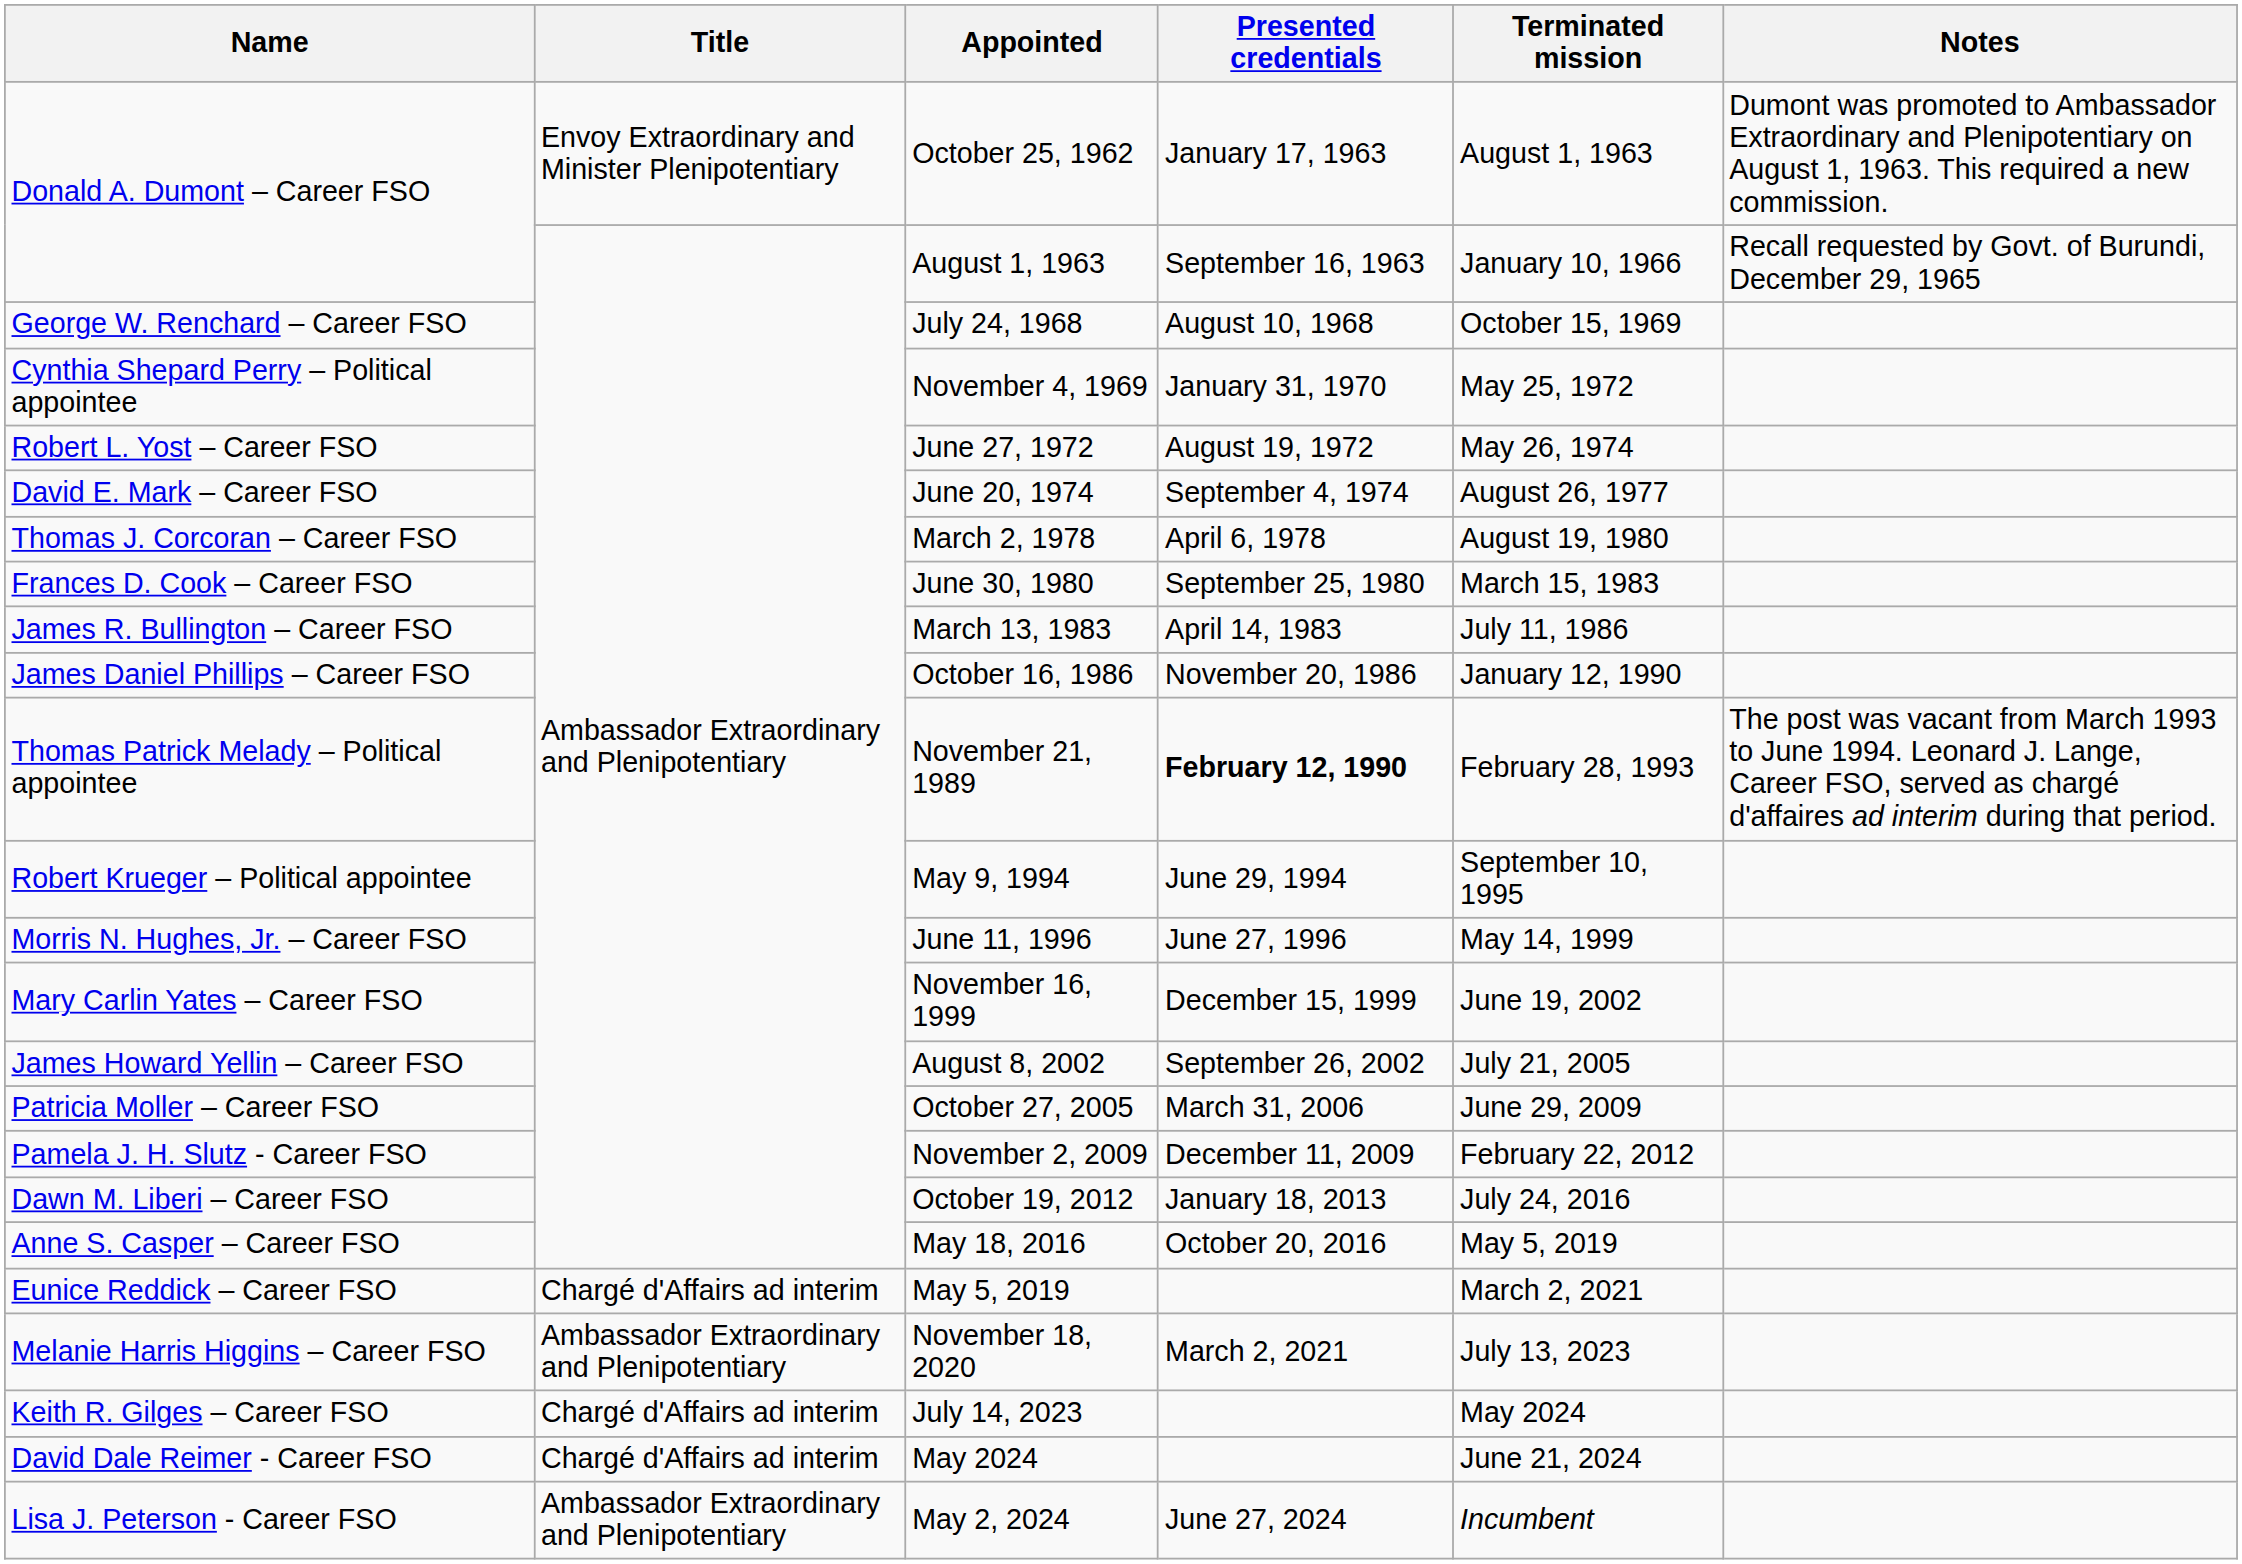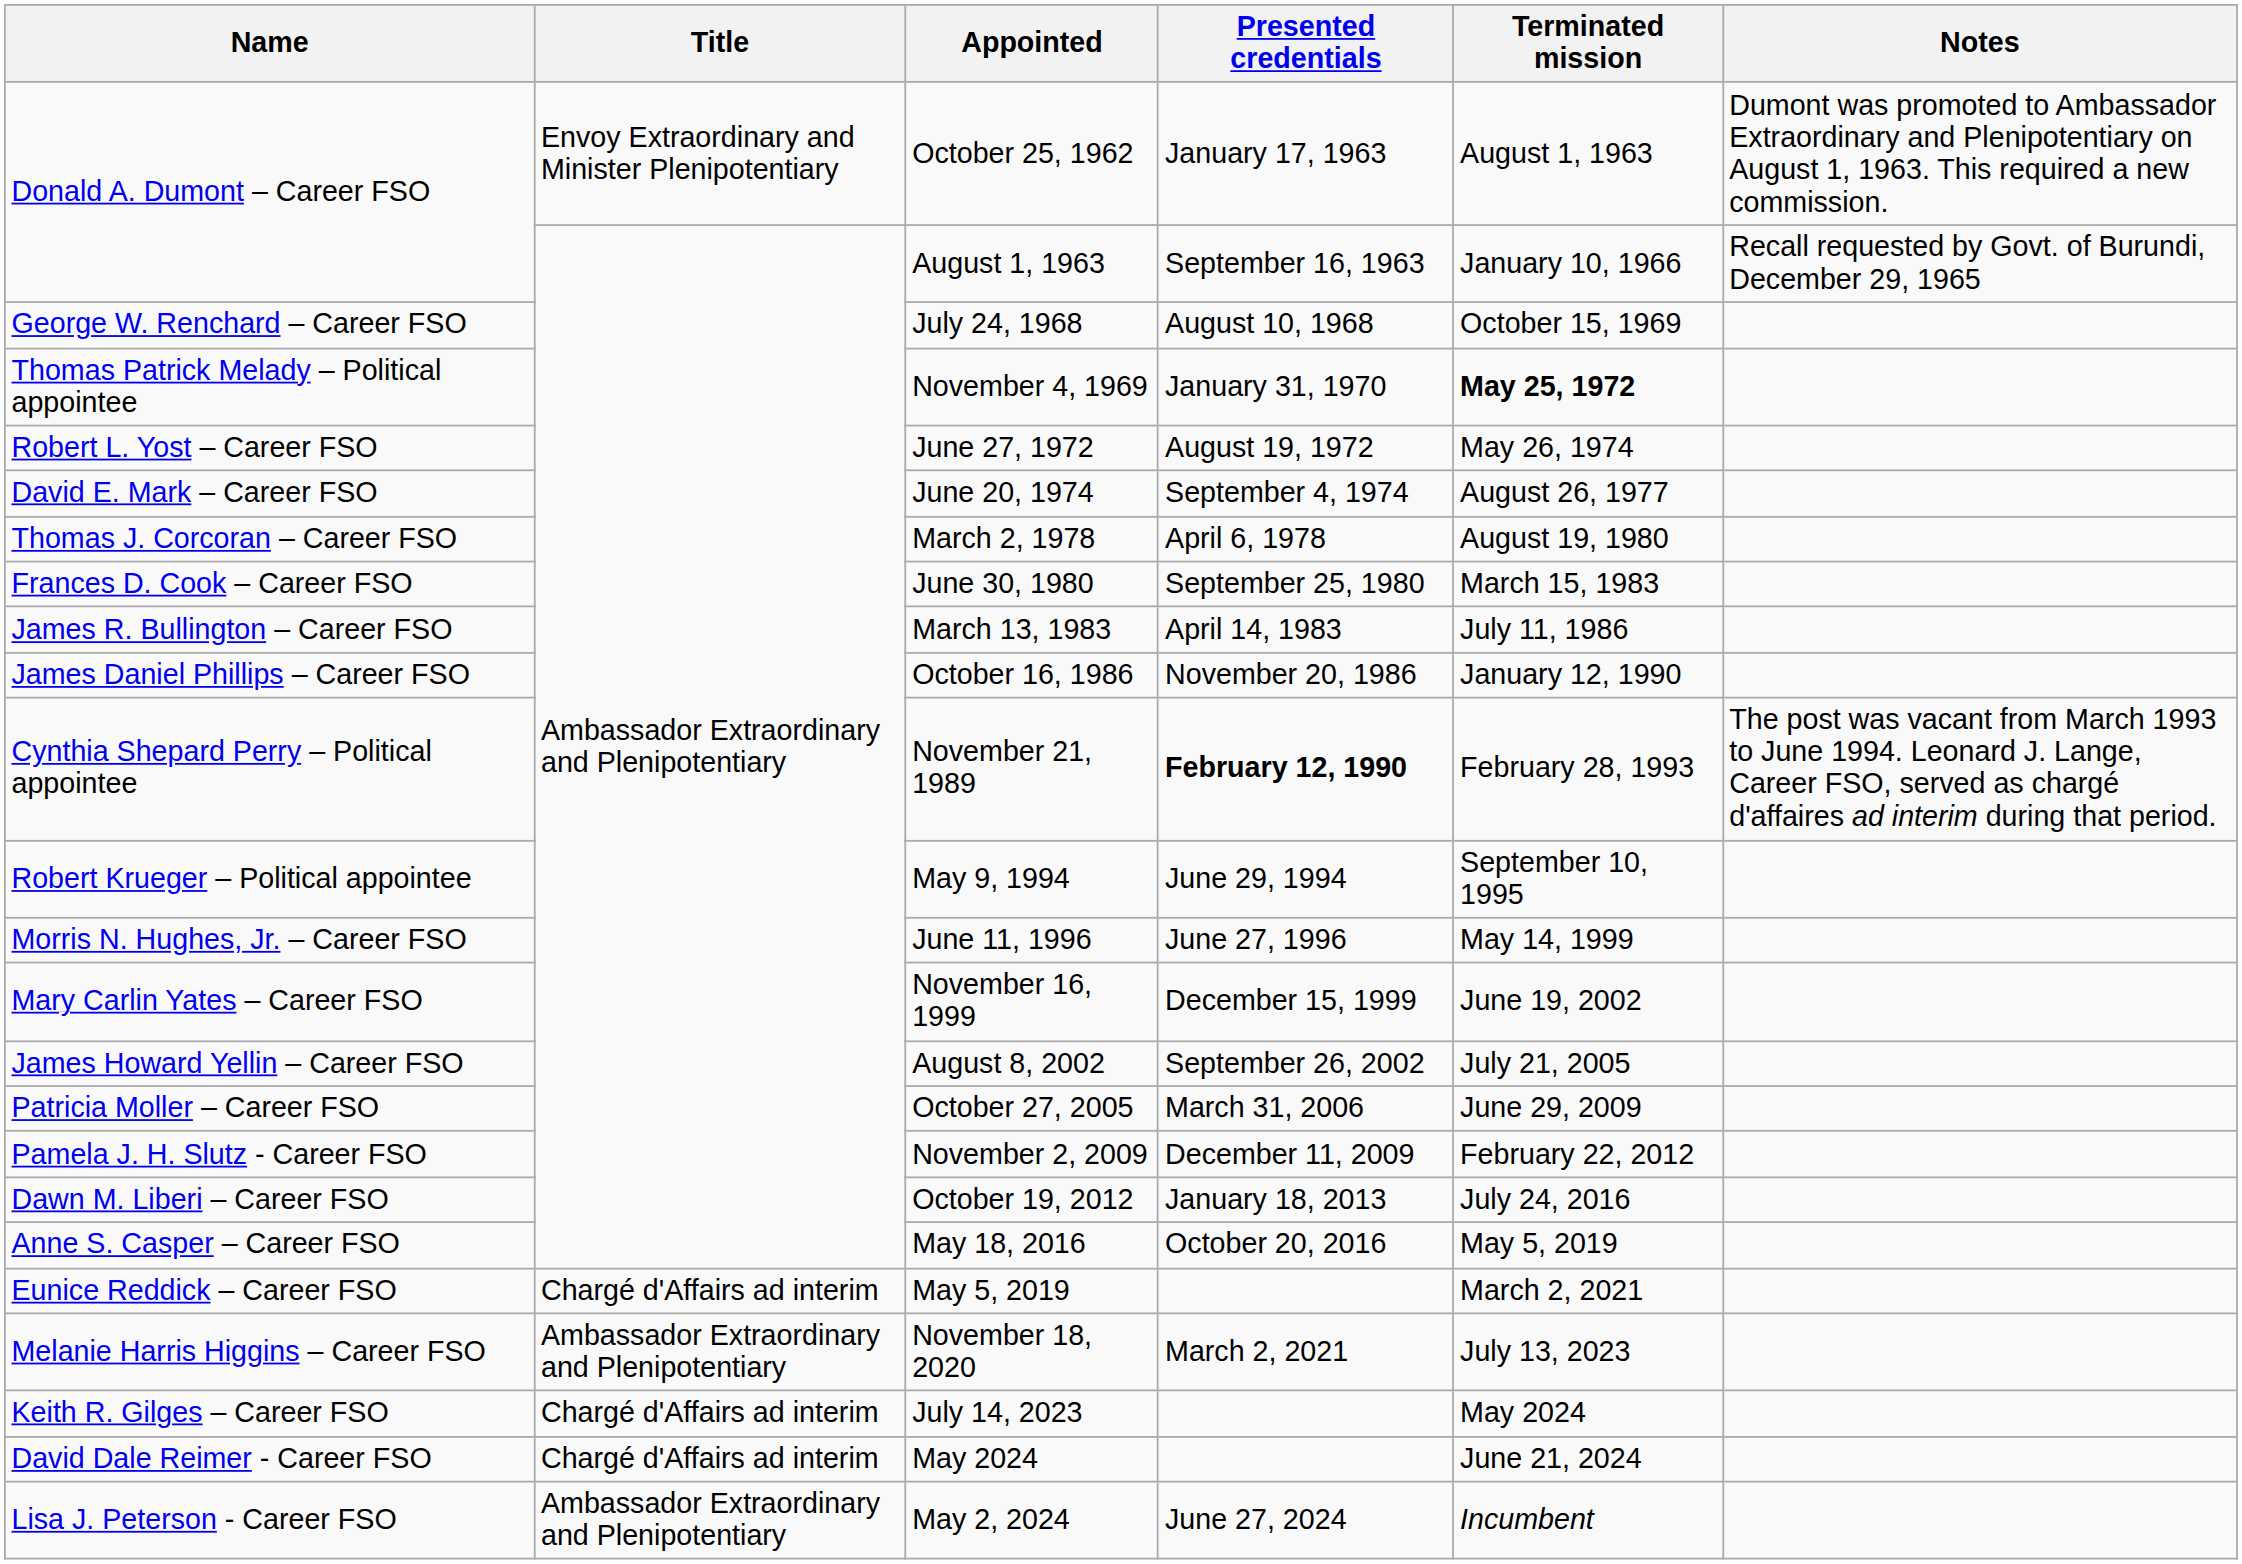 <table class="wikitable">
 <tr>
 <th>Name</th>
 <th style="width: 200px;">Title</th>
 <th>Appointed</th>
 <th><a href='#'>Presented credentials</a></th>
 <th>Terminated mission</th>
 <th style="width: 280px;">Notes</th>
 </tr>
 <tr>
 <td rowspan="2"><a href='#'>Donald A. Dumont</a> – Career FSO</td>
 <td>Envoy Extraordinary and Minister Plenipotentiary</td>
 <td>October 25, 1962</td>
 <td>January 17, 1963</td>
 <td>August 1, 1963</td>
 <td>Dumont was promoted to Ambassador Extraordinary and Plenipotentiary on August 1, 1963. This required a new commission.</td>
 </tr>
 <tr>
 <td rowspan="18">Ambassador Extraordinary and Plenipotentiary</td>
 <td>August 1, 1963</td>
 <td>September 16, 1963</td>
 <td>January 10, 1966</td>
 <td>Recall requested by Govt. of Burundi, December 29, 1965</td>
 </tr>
 <tr>
 <td><a href='#'>George W. Renchard</a> – Career FSO</td>
 <td>July 24, 1968</td>
 <td>August 10, 1968</td>
 <td>October 15, 1969</td>
 <td></td>
 </tr>
 <tr>
-<td><a href='#'>Cynthia Shepard Perry</a> – Political appointee</td>
+<td><a href='#'>Thomas Patrick Melady</a> – Political appointee</td>
 <td>November 4, 1969</td>
 <td>January 31, 1970</td>
-<td>May 25, 1972</td>
+<td><strong>May 25, 1972</strong></td>
 <td></td>
 </tr>
 <tr>
 <td><a href='#'>Robert L. Yost</a> – Career FSO</td>
 <td>June 27, 1972</td>
 <td>August 19, 1972</td>
 <td>May 26, 1974</td>
 <td></td>
 </tr>
 <tr>
 <td><a href='#'>David E. Mark</a> – Career FSO</td>
 <td>June 20, 1974</td>
 <td>September 4, 1974</td>
 <td>August 26, 1977</td>
 <td></td>
 </tr>
 <tr>
 <td><a href='#'>Thomas J. Corcoran</a> – Career FSO</td>
 <td>March 2, 1978</td>
 <td>April 6, 1978</td>
 <td>August 19, 1980</td>
 <td></td>
 </tr>
 <tr>
 <td><a href='#'>Frances D. Cook</a> – Career FSO</td>
 <td>June 30, 1980</td>
 <td>September 25, 1980</td>
 <td>March 15, 1983</td>
 <td></td>
 </tr>
 <tr>
 <td><a href='#'>James R. Bullington</a> – Career FSO</td>
 <td>March 13, 1983</td>
 <td>April 14, 1983</td>
 <td>July 11, 1986</td>
 <td></td>
 </tr>
 <tr>
 <td><a href='#'>James Daniel Phillips</a> – Career FSO</td>
 <td>October 16, 1986</td>
 <td>November 20, 1986</td>
 <td>January 12, 1990</td>
 <td></td>
 </tr>
 <tr>
-<td><a href='#'>Thomas Patrick Melady</a> – Political appointee</td>
+<td><a href='#'>Cynthia Shepard Perry</a> – Political appointee</td>
 <td>November 21, 1989</td>
 <td><strong>February 12, 1990</strong></td>
 <td>February 28, 1993</td>
 <td>The post was vacant from March 1993 to June 1994. Leonard J. Lange, Career FSO, served as chargé d'affaires <em>ad interim</em> during that period.</td>
 </tr>
 <tr>
 <td><a href='#'>Robert Krueger</a> – Political appointee</td>
 <td>May 9, 1994</td>
 <td>June 29, 1994</td>
 <td>September 10, 1995</td>
 <td></td>
 </tr>
 <tr>
 <td><a href='#'>Morris N. Hughes, Jr.</a> – Career FSO</td>
 <td>June 11, 1996</td>
 <td>June 27, 1996</td>
 <td>May 14, 1999</td>
 <td></td>
 </tr>
 <tr>
 <td><a href='#'>Mary Carlin Yates</a> – Career FSO</td>
 <td>November 16, 1999</td>
 <td>December 15, 1999</td>
 <td>June 19, 2002</td>
 <td></td>
 </tr>
 <tr>
 <td><a href='#'>James Howard Yellin</a> – Career FSO</td>
 <td>August 8, 2002</td>
 <td>September 26, 2002</td>
 <td>July 21, 2005</td>
 <td></td>
 </tr>
 <tr>
 <td><a href='#'>Patricia Moller</a>  – Career FSO</td>
 <td>October 27, 2005</td>
 <td>March 31, 2006</td>
 <td>June 29, 2009</td>
 <td></td>
 </tr>
 <tr>
 <td><a href='#'>Pamela J. H. Slutz</a> - Career FSO</td>
 <td>November 2, 2009</td>
 <td>December 11, 2009</td>
 <td>February 22, 2012</td>
 <td></td>
 </tr>
 <tr>
 <td><a href='#'>Dawn M. Liberi</a>  – Career FSO</td>
 <td>October 19, 2012</td>
 <td>January 18, 2013</td>
 <td>July 24, 2016</td>
 <td></td>
 </tr>
 <tr>
 <td><a href='#'>Anne S. Casper</a> – Career FSO</td>
 <td>May 18, 2016</td>
 <td>October 20, 2016</td>
 <td>May 5, 2019</td>
 <td></td>
 </tr>
 <tr>
 <td><a href='#'>Eunice Reddick</a> – Career FSO</td>
 <td>Chargé d'Affairs ad interim</td>
 <td>May 5, 2019</td>
 <td></td>
 <td>March 2, 2021</td>
 <td></td>
 </tr>
 <tr>
 <td><a href='#'>Melanie Harris Higgins</a> – Career FSO</td>
 <td>Ambassador Extraordinary and Plenipotentiary</td>
 <td>November 18, 2020</td>
 <td>March 2, 2021</td>
 <td>July 13, 2023</td>
 <td></td>
 </tr>
 <tr>
 <td><a href='#'>Keith R. Gilges</a> – Career FSO</td>
 <td>Chargé d'Affairs ad interim</td>
 <td>July 14, 2023</td>
 <td></td>
 <td>May 2024</td>
 <td></td>
 </tr>
 <tr>
 <td><a href='#'>David Dale Reimer</a> - Career FSO</td>
 <td>Chargé d'Affairs ad interim</td>
 <td>May 2024</td>
 <td></td>
 <td>June 21, 2024</td>
 <td></td>
 </tr>
 <tr>
 <td><a href='#'>Lisa J. Peterson</a> - Career FSO</td>
 <td>Ambassador Extraordinary and Plenipotentiary</td>
 <td>May 2, 2024</td>
 <td>June 27, 2024</td>
 <td><em>Incumbent</em></td>
 <td></td>
 </tr>
 </table>
